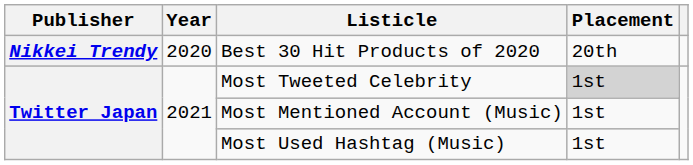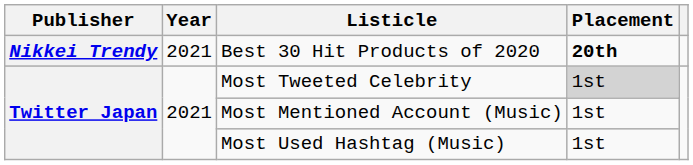 <table class="wikitable plainrowheaders sortable" style="margin-right: 0;">
 <tr>
 <th scope="col">Publisher</th>
 <th scope="col">Year</th>
 <th scope="col">Listicle</th>
 <th scope="col">Placement</th>
 <th scope="col" class="unsortable"></th>
 </tr>
 <tr>
 <th scope="row"><em><a href='#'>Nikkei Trendy</a></em></th>
-<td>2020</td>
+<td>2021</td>
 <td>Best 30 Hit Products of 2020</td>
-<td>20th</td>
+<td><strong>20th</strong></td>
 <td style="text-align:center;"></td>
 </tr>
 <tr>
 <th scope="row" rowspan="3"><a href='#'>Twitter Japan</a></th>
 <td rowspan="3">2021</td>
 <td>Most Tweeted Celebrity</td>
 <td style="background: lightgrey;">1st</td>
 <td style="text-align:center;" rowspan="3"></td>
 </tr>
 <tr>
 <td>Most Mentioned Account (Music)</td>
 <td>1st</td>
 </tr>
 <tr>
 <td>Most Used Hashtag (Music)</td>
 <td>1st</td>
 </tr>
 </table>
